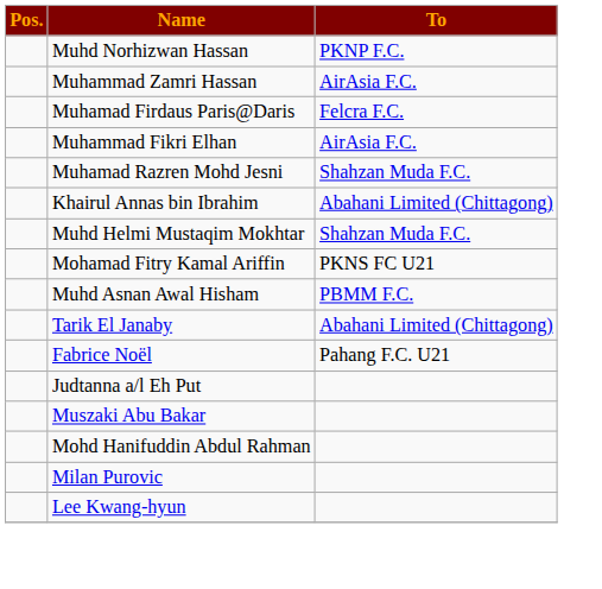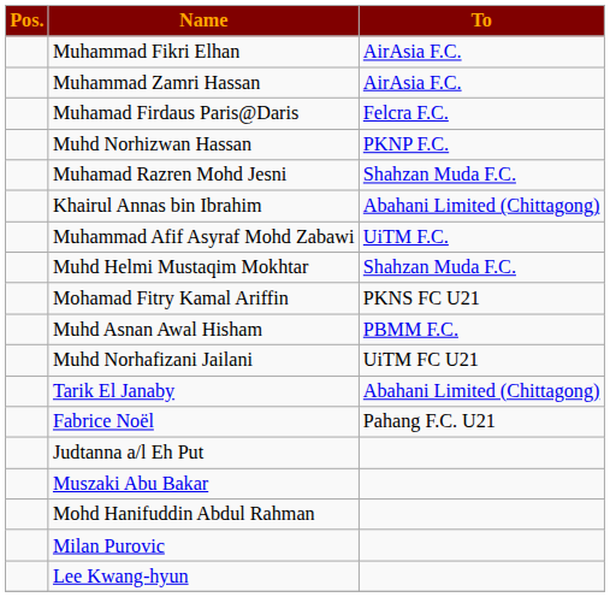 <table class="wikitable sortable">
 <tr>
 <th style="background:Maroon; color:Orange;">Pos.</th>
 <th style="background:Maroon; color:Orange;">Name</th>
 <th style="background:Maroon; color:Orange;">To</th>
 </tr>
 <tr>
 <td></td>
-<td> Muhd Norhizwan Hassan</td>
-<td> <a href='#'>PKNP F.C.</a></td>
+<td> Muhammad Fikri Elhan</td>
+<td> <a href='#'>AirAsia F.C.</a></td>
 </tr>
 <tr>
 <td></td>
 <td> Muhammad Zamri Hassan</td>
 <td> <a href='#'>AirAsia F.C.</a></td>
 </tr>
 <tr>
 <td></td>
 <td> Muhamad Firdaus Paris@Daris</td>
 <td> <a href='#'>Felcra F.C.</a></td>
 </tr>
 <tr>
 <td></td>
-<td> Muhammad Fikri Elhan</td>
-<td> <a href='#'>AirAsia F.C.</a></td>
+<td> Muhd Norhizwan Hassan</td>
+<td> <a href='#'>PKNP F.C.</a></td>
 </tr>
 <tr>
 <td></td>
 <td> Muhamad Razren Mohd Jesni</td>
 <td> <a href='#'>Shahzan Muda F.C.</a></td>
 </tr>
 <tr>
 <td></td>
 <td> Khairul Annas bin Ibrahim</td>
 <td> <a href='#'>Abahani Limited (Chittagong)</a></td>
+</tr>
+<tr>
+<td></td>
+<td> Muhammad Afif Asyraf Mohd Zabawi</td>
+<td> <a href='#'>UiTM F.C.</a></td>
 </tr>
 <tr>
 <td></td>
 <td> Muhd Helmi Mustaqim Mokhtar</td>
 <td> <a href='#'>Shahzan Muda F.C.</a></td>
 </tr>
 <tr>
 <td></td>
 <td> Mohamad Fitry Kamal Ariffin</td>
 <td> PKNS FC U21</td>
 </tr>
 <tr>
 <td></td>
 <td> Muhd Asnan Awal Hisham</td>
 <td> <a href='#'>PBMM F.C.</a></td>
+</tr>
+<tr>
+<td></td>
+<td> Muhd Norhafizani Jailani</td>
+<td> UiTM FC U21</td>
 </tr>
 <tr>
 <td></td>
 <td> <a href='#'>Tarik El Janaby</a></td>
 <td> <a href='#'>Abahani Limited (Chittagong)</a></td>
 </tr>
 <tr>
 <td></td>
 <td> <a href='#'>Fabrice Noël</a></td>
 <td> Pahang F.C. U21</td>
 </tr>
 <tr>
 <td></td>
 <td> Judtanna a/l Eh Put</td>
 <td></td>
 </tr>
 <tr>
 <td></td>
 <td> <a href='#'>Muszaki Abu Bakar</a></td>
 <td></td>
 </tr>
 <tr>
 <td></td>
 <td> Mohd Hanifuddin Abdul Rahman</td>
 <td></td>
 </tr>
 <tr>
 <td></td>
 <td> <a href='#'>Milan Purovic</a></td>
 <td></td>
 </tr>
 <tr>
 <td></td>
 <td> <a href='#'>Lee Kwang-hyun</a></td>
 <td></td>
 </tr>
 <tr>
 </tr>
 </table>
